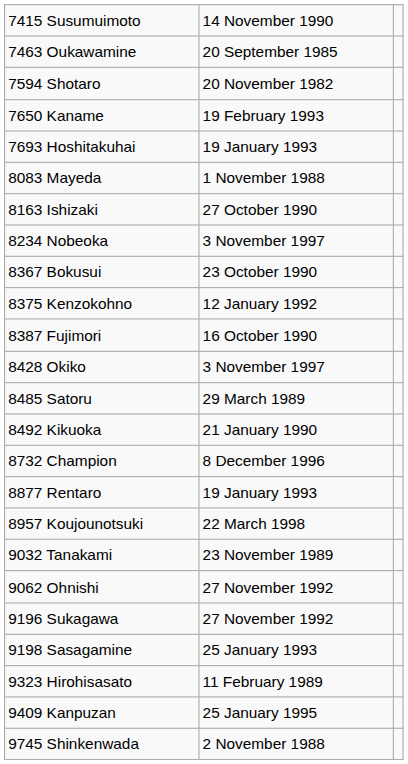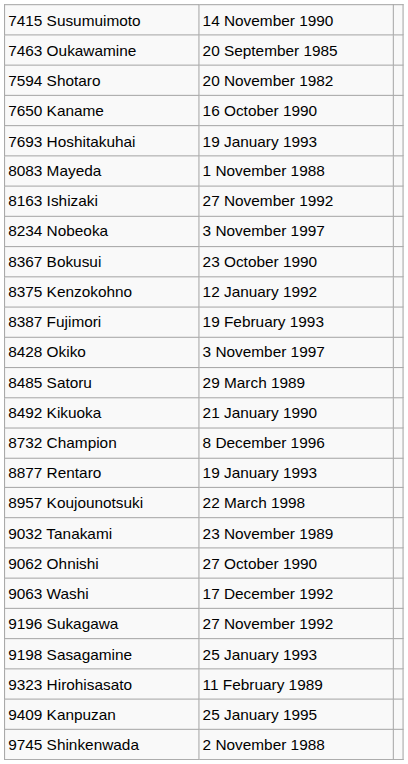 <table class="wikitable" style="font-size: 89%; float: left; width: 26em; margin-right: 1em; height: 700px">
 <tr>
 <td>7415 Susumuimoto</td>
 <td>14 November 1990</td>
 <td></td>
 </tr>
 <tr>
 <td>7463 Oukawamine</td>
 <td>20 September 1985</td>
 <td></td>
 </tr>
 <tr>
 <td>7594 Shotaro</td>
 <td>20 November 1982</td>
 <td></td>
 </tr>
 <tr>
 <td>7650 Kaname</td>
-<td>19 February 1993</td>
+<td>16 October 1990</td>
 <td></td>
 </tr>
 <tr>
 <td>7693 Hoshitakuhai</td>
 <td>19 January 1993</td>
 <td></td>
 </tr>
 <tr>
 <td>8083 Mayeda</td>
 <td>1 November 1988</td>
 <td></td>
 </tr>
 <tr>
 <td>8163 Ishizaki</td>
-<td>27 October 1990</td>
+<td>27 November 1992</td>
 <td></td>
 </tr>
 <tr>
 <td>8234 Nobeoka</td>
 <td>3 November 1997</td>
 <td></td>
 </tr>
 <tr>
 <td>8367 Bokusui</td>
 <td>23 October 1990</td>
 <td></td>
 </tr>
 <tr>
 <td>8375 Kenzokohno</td>
 <td>12 January 1992</td>
 <td></td>
 </tr>
 <tr>
 <td>8387 Fujimori</td>
-<td>16 October 1990</td>
+<td>19 February 1993</td>
 <td></td>
 </tr>
 <tr>
 <td>8428 Okiko</td>
 <td>3 November 1997</td>
 <td></td>
 </tr>
 <tr>
 <td>8485 Satoru</td>
 <td>29 March 1989</td>
 <td></td>
 </tr>
 <tr>
 <td>8492 Kikuoka</td>
 <td>21 January 1990</td>
 <td></td>
 </tr>
 <tr>
 <td>8732 Champion</td>
 <td>8 December 1996</td>
 <td></td>
 </tr>
 <tr>
 <td>8877 Rentaro</td>
 <td>19 January 1993</td>
 <td></td>
 </tr>
 <tr>
 <td>8957 Koujounotsuki</td>
 <td>22 March 1998</td>
 <td></td>
 </tr>
 <tr>
 <td>9032 Tanakami</td>
 <td>23 November 1989</td>
 <td></td>
 </tr>
 <tr>
 <td>9062 Ohnishi</td>
-<td>27 November 1992</td>
+<td>27 October 1990</td>
+<td></td>
+</tr>
+<tr>
+<td>9063 Washi</td>
+<td>17 December 1992</td>
 <td></td>
 </tr>
 <tr>
 <td>9196 Sukagawa</td>
 <td>27 November 1992</td>
 <td></td>
 </tr>
 <tr>
 <td>9198 Sasagamine</td>
 <td>25 January 1993</td>
 <td></td>
 </tr>
 <tr>
 <td>9323 Hirohisasato</td>
 <td>11 February 1989</td>
 <td></td>
 </tr>
 <tr>
 <td>9409 Kanpuzan</td>
 <td>25 January 1995</td>
 <td></td>
 </tr>
 <tr>
 <td>9745 Shinkenwada</td>
 <td>2 November 1988</td>
 <td></td>
 </tr>
 </table>
